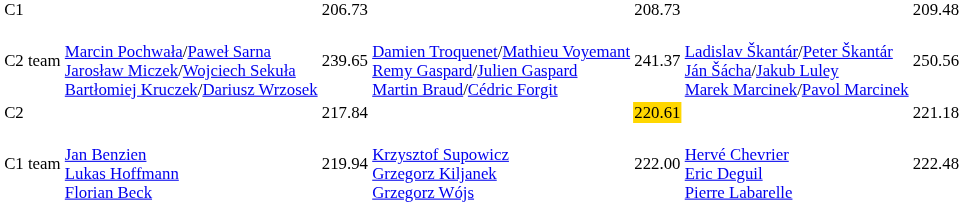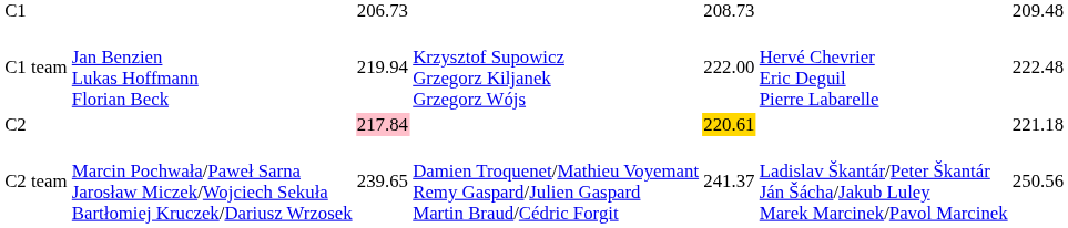 <table>
 <tr>
 <td>C1</td>
 <td></td>
 <td>206.73</td>
 <td></td>
 <td>208.73</td>
 <td></td>
 <td>209.48</td>
 </tr>
 <tr>
+<td>C1 team</td>
+<td><br><a href='#'>Jan Benzien</a><br><a href='#'>Lukas Hoffmann</a><br><a href='#'>Florian Beck</a></td>
+<td>219.94</td>
+<td><br><a href='#'>Krzysztof Supowicz</a><br><a href='#'>Grzegorz Kiljanek</a><br><a href='#'>Grzegorz Wójs</a></td>
+<td>222.00</td>
+<td><br><a href='#'>Hervé Chevrier</a><br><a href='#'>Eric Deguil</a><br><a href='#'>Pierre Labarelle</a></td>
+<td>222.48</td>
+</tr>
+<tr>
+<td>C2</td>
+<td></td>
+<td style="background: pink;">217.84</td>
+<td></td>
+<td style="background: gold;">220.61</td>
+<td></td>
+<td>221.18</td>
+</tr>
+<tr>
 <td>C2 team</td>
 <td><br><a href='#'>Marcin Pochwała</a>/<a href='#'>Paweł Sarna</a><br><a href='#'>Jarosław Miczek</a>/<a href='#'>Wojciech Sekuła</a><br><a href='#'>Bartłomiej Kruczek</a>/<a href='#'>Dariusz Wrzosek</a></td>
 <td>239.65</td>
 <td><br><a href='#'>Damien Troquenet</a>/<a href='#'>Mathieu Voyemant</a><br><a href='#'>Remy Gaspard</a>/<a href='#'>Julien Gaspard</a><br><a href='#'>Martin Braud</a>/<a href='#'>Cédric Forgit</a></td>
 <td>241.37</td>
 <td><br><a href='#'>Ladislav Škantár</a>/<a href='#'>Peter Škantár</a><br><a href='#'>Ján Šácha</a>/<a href='#'>Jakub Luley</a><br><a href='#'>Marek Marcinek</a>/<a href='#'>Pavol Marcinek</a></td>
 <td>250.56</td>
 </tr>
-<tr>
-<td>C2</td>
-<td></td>
-<td>217.84</td>
-<td></td>
-<td style="background: gold;">220.61</td>
-<td></td>
-<td>221.18</td>
-</tr>
-<tr>
-<td>C1 team</td>
-<td><br><a href='#'>Jan Benzien</a><br><a href='#'>Lukas Hoffmann</a><br><a href='#'>Florian Beck</a></td>
-<td>219.94</td>
-<td><br><a href='#'>Krzysztof Supowicz</a><br><a href='#'>Grzegorz Kiljanek</a><br><a href='#'>Grzegorz Wójs</a></td>
-<td>222.00</td>
-<td><br><a href='#'>Hervé Chevrier</a><br><a href='#'>Eric Deguil</a><br><a href='#'>Pierre Labarelle</a></td>
-<td>222.48</td>
-</tr>
 </table>
